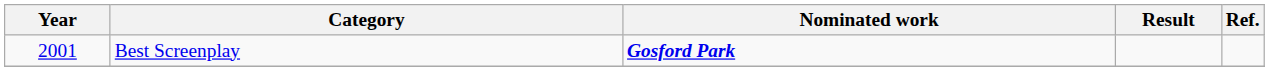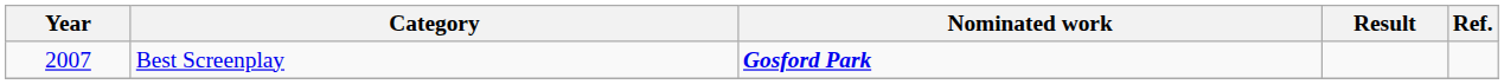 <table class=wikitable>
 <tr>
 <th scope="col" style="width:5em;">Year</th>
 <th scope="col" style="width:26em;">Category</th>
 <th scope="col" style="width:25em;">Nominated work</th>
 <th scope="col" style="width:5em;">Result</th>
 <th>Ref.</th>
 </tr>
 <tr>
-<td style="text-align:center;"><a href='#'>2001</a></td>
+<td style="text-align:center;"><a href='#'>2007</a></td>
 <td><a href='#'>Best Screenplay</a></td>
 <td><strong><em><a href='#'>Gosford Park</a></em></strong></td>
 <td></td>
 <td></td>
 </tr>
 <tr>
 </tr>
 </table>
